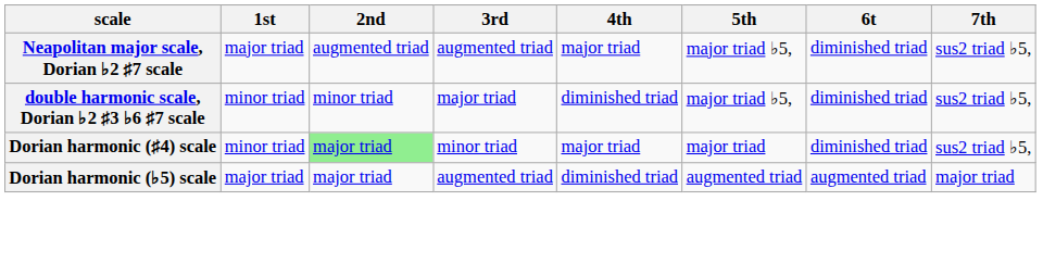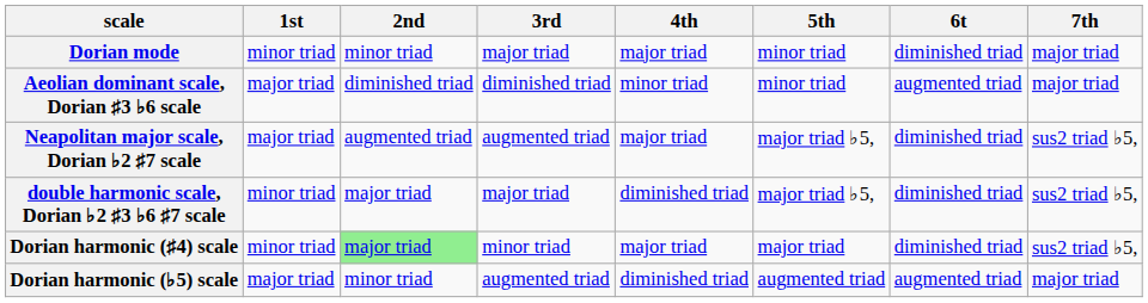 <table class=wikitable>
 <tr>
 <th>scale</th>
 <th>1st</th>
 <th>2nd</th>
 <th>3rd</th>
 <th>4th</th>
 <th>5th</th>
 <th>6t</th>
 <th>7th</th>
+</tr>
+<tr style="vertical-align:top;">
+<th><a href='#'>Dorian mode</a></th>
+<td><a href='#'>minor triad</a></td>
+<td><a href='#'>minor triad</a></td>
+<td><a href='#'>major triad</a></td>
+<td><a href='#'>major triad</a></td>
+<td><a href='#'>minor triad</a></td>
+<td><a href='#'>diminished triad</a></td>
+<td><a href='#'>major triad</a></td>
+</tr>
+<tr style="vertical-align:top;">
+<th><a href='#'>Aeolian dominant scale</a>,<br>Dorian ♯3 ♭6 scale</th>
+<td><a href='#'>major triad</a></td>
+<td><a href='#'>diminished triad</a></td>
+<td><a href='#'>diminished triad</a></td>
+<td><a href='#'>minor triad</a></td>
+<td><a href='#'>minor triad</a></td>
+<td><a href='#'>augmented triad</a></td>
+<td><a href='#'>major triad</a></td>
 </tr>
 <tr style="vertical-align:top;">
 <th><a href='#'>Neapolitan major scale</a>,<br>Dorian ♭2 ♯7 scale</th>
 <td><a href='#'>major triad</a></td>
 <td><a href='#'>augmented triad</a></td>
 <td><a href='#'>augmented triad</a></td>
 <td><a href='#'>major triad</a></td>
 <td><a href='#'>major triad</a> ♭5,<br></td>
 <td><a href='#'>diminished triad</a></td>
 <td><a href='#'>sus2 triad</a> ♭5,<br></td>
 </tr>
 <tr style="vertical-align:top;">
 <th><a href='#'>double harmonic scale</a>,<br>Dorian ♭2 ♯3 ♭6 ♯7 scale</th>
 <td><a href='#'>minor triad</a></td>
-<td><a href='#'>minor triad</a></td>
+<td><a href='#'>major triad</a></td>
 <td><a href='#'>major triad</a></td>
 <td><a href='#'>diminished triad</a></td>
 <td><a href='#'>major triad</a> ♭5,<br></td>
 <td><a href='#'>diminished triad</a></td>
 <td><a href='#'>sus2 triad</a> ♭5,<br></td>
 </tr>
 <tr style="vertical-align:top;">
 <th>Dorian harmonic (♯4) scale</th>
 <td><a href='#'>minor triad</a></td>
 <td style="background: lightgreen;"><a href='#'>major triad</a></td>
 <td><a href='#'>minor triad</a></td>
 <td><a href='#'>major triad</a></td>
 <td><a href='#'>major triad</a></td>
 <td><a href='#'>diminished triad</a></td>
 <td><a href='#'>sus2 triad</a> ♭5,<br></td>
 </tr>
 <tr style="vertical-align:top;">
 <th>Dorian harmonic (♭5) scale</th>
 <td><a href='#'>major triad</a></td>
-<td><a href='#'>major triad</a></td>
+<td><a href='#'>minor triad</a></td>
 <td><a href='#'>augmented triad</a></td>
 <td><a href='#'>diminished triad</a></td>
 <td><a href='#'>augmented triad</a></td>
 <td><a href='#'>augmented triad</a></td>
 <td><a href='#'>major triad</a></td>
 </tr>
 </table>
